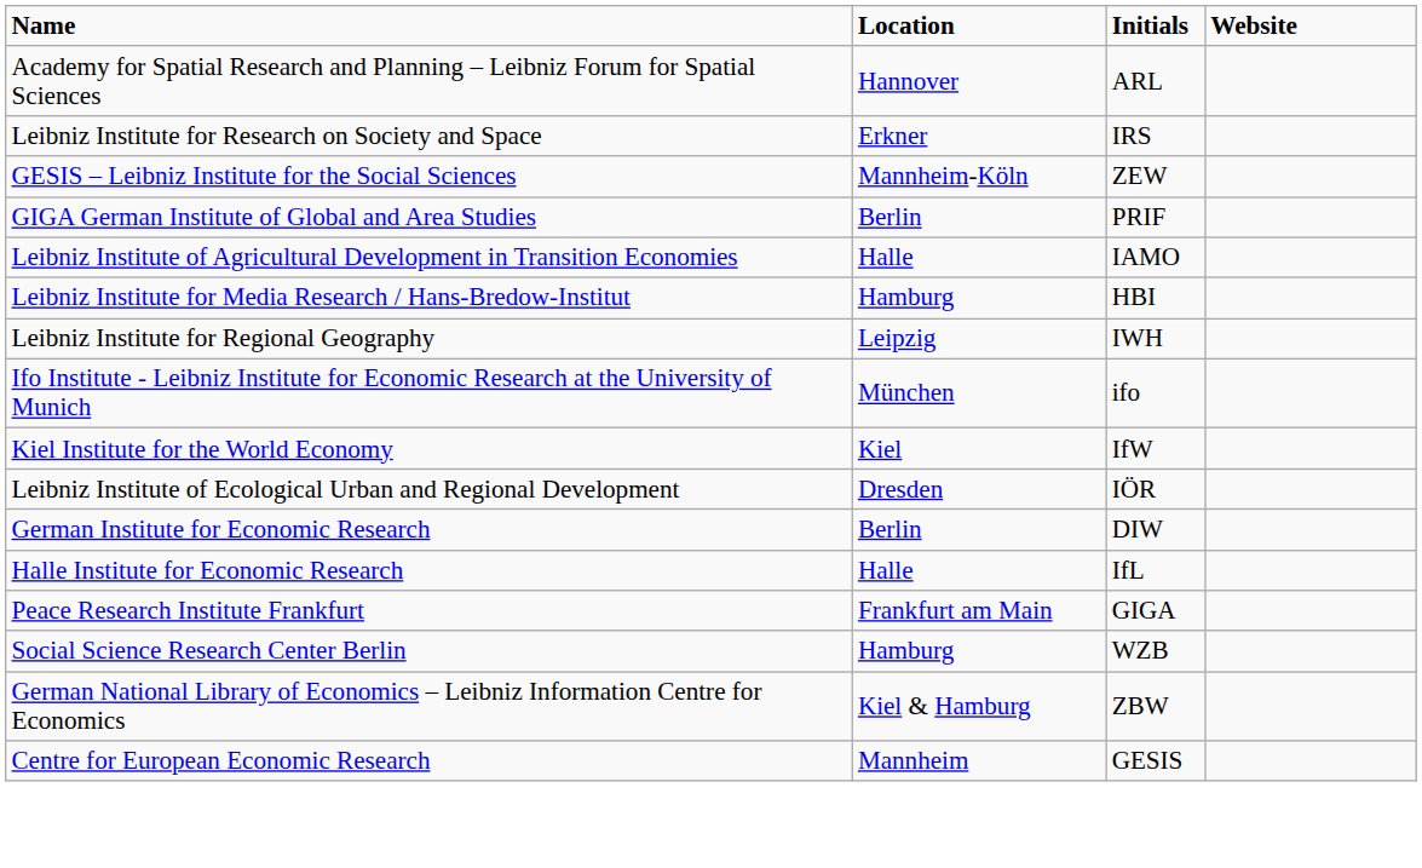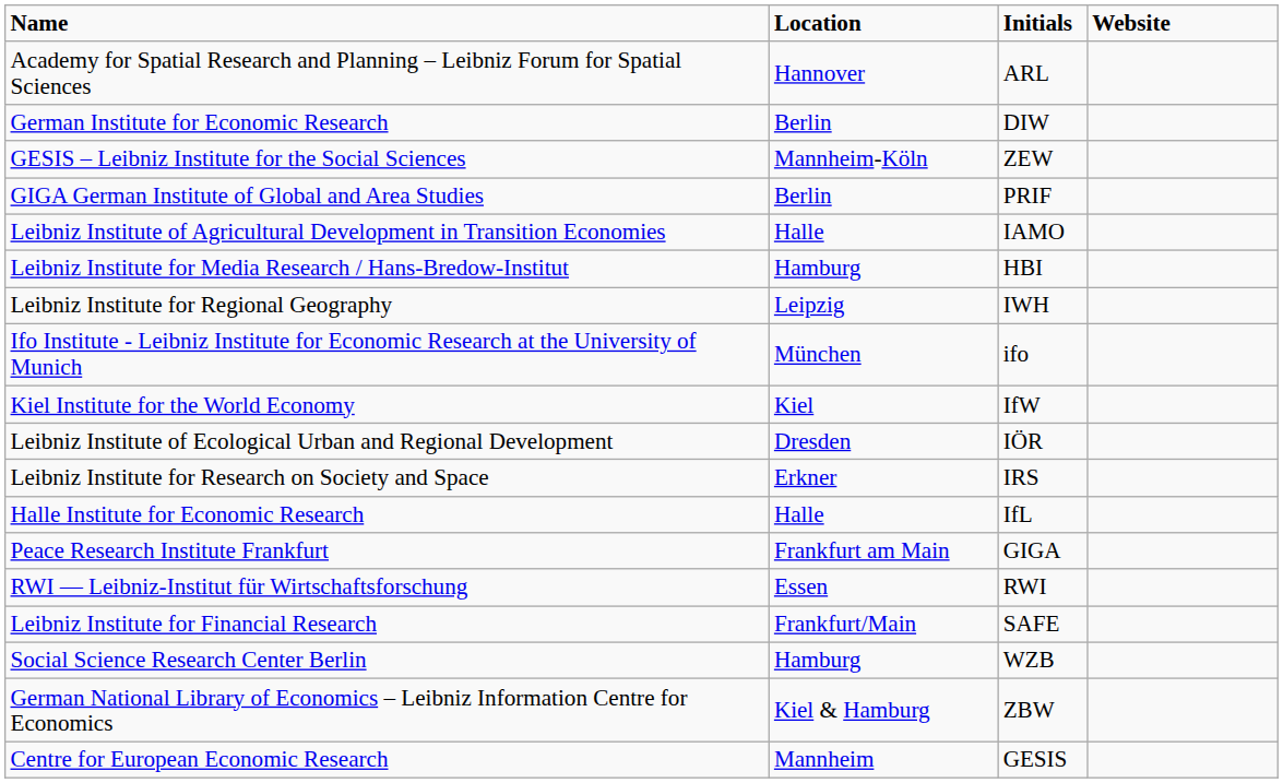 <table class="wikitable" style="width:100%;">
 <tr class="hintergrundfarbe8">
 <td style="width:60%;"><strong>Name</strong></td>
 <td style="width:18%;"><strong>Location</strong></td>
 <td style="width:7%;"><strong>Initials</strong></td>
 <td style="width:15%;"><strong>Website</strong></td>
 </tr>
 <tr>
 <td>Academy for Spatial Research and Planning – Leibniz Forum for Spatial Sciences</td>
 <td><a href='#'>Hannover</a></td>
 <td>ARL</td>
 <td></td>
 </tr>
 <tr>
-<td>Leibniz Institute for Research on Society and Space</td>
-<td><a href='#'>Erkner</a></td>
-<td>IRS</td>
+<td><a href='#'>German Institute for Economic Research</a></td>
+<td><a href='#'>Berlin</a></td>
+<td>DIW</td>
 <td></td>
 </tr>
 <tr>
 <td><a href='#'>GESIS – Leibniz Institute for the Social Sciences</a></td>
 <td><a href='#'>Mannheim</a>-<a href='#'>Köln</a></td>
 <td>ZEW</td>
 <td></td>
 </tr>
 <tr>
 <td><a href='#'>GIGA German Institute of Global and Area Studies</a></td>
 <td><a href='#'>Berlin</a></td>
 <td>PRIF</td>
 <td></td>
 </tr>
 <tr>
 <td><a href='#'>Leibniz Institute of Agricultural Development in Transition Economies</a></td>
 <td><a href='#'>Halle</a></td>
 <td>IAMO</td>
 <td></td>
 </tr>
 <tr>
 <td><a href='#'>Leibniz Institute for Media Research / Hans-Bredow-Institut</a></td>
 <td><a href='#'>Hamburg</a></td>
 <td>HBI</td>
 <td></td>
 </tr>
 <tr>
 <td>Leibniz Institute for Regional Geography</td>
 <td><a href='#'>Leipzig</a></td>
 <td>IWH</td>
 <td></td>
 </tr>
 <tr>
 <td><a href='#'>Ifo Institute - Leibniz Institute for Economic Research at the University of Munich</a></td>
 <td><a href='#'>München</a></td>
 <td>ifo</td>
 <td></td>
 </tr>
 <tr>
 <td><a href='#'>Kiel Institute for the World Economy</a></td>
 <td><a href='#'>Kiel</a></td>
 <td>IfW</td>
 <td></td>
 </tr>
 <tr>
 <td>Leibniz Institute of Ecological Urban and Regional Development</td>
 <td><a href='#'>Dresden</a></td>
 <td>IÖR</td>
 <td></td>
 </tr>
 <tr>
-<td><a href='#'>German Institute for Economic Research</a></td>
-<td><a href='#'>Berlin</a></td>
-<td>DIW</td>
+<td>Leibniz Institute for Research on Society and Space</td>
+<td><a href='#'>Erkner</a></td>
+<td>IRS</td>
 <td></td>
 </tr>
 <tr>
 <td><a href='#'>Halle Institute for Economic Research</a></td>
 <td><a href='#'>Halle</a></td>
 <td>IfL</td>
 <td></td>
 </tr>
 <tr>
 <td><a href='#'>Peace Research Institute Frankfurt</a></td>
 <td><a href='#'>Frankfurt am Main</a></td>
 <td>GIGA</td>
+<td></td>
+</tr>
+<tr>
+<td><a href='#'>RWI — Leibniz-Institut für Wirtschaftsforschung</a></td>
+<td><a href='#'>Essen</a></td>
+<td>RWI</td>
+<td></td>
+</tr>
+<tr>
+<td><a href='#'>Leibniz Institute for Financial Research</a></td>
+<td><a href='#'>Frankfurt/Main</a></td>
+<td>SAFE</td>
 <td></td>
 </tr>
 <tr>
 <td><a href='#'>Social Science Research Center Berlin</a></td>
 <td><a href='#'>Hamburg</a></td>
 <td>WZB</td>
 <td></td>
 </tr>
 <tr>
 <td><a href='#'>German National Library of Economics</a> – Leibniz Information Centre for Economics</td>
 <td><a href='#'>Kiel</a> & <a href='#'>Hamburg</a></td>
 <td>ZBW</td>
 <td></td>
 </tr>
 <tr>
 <td><a href='#'>Centre for European Economic Research</a></td>
 <td><a href='#'>Mannheim</a></td>
 <td>GESIS</td>
 <td></td>
 </tr>
 </table>
